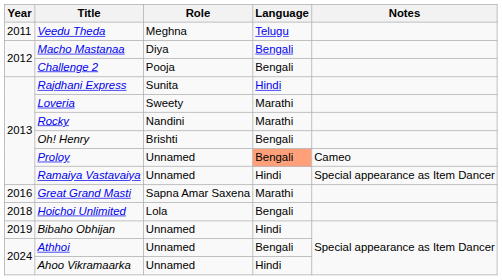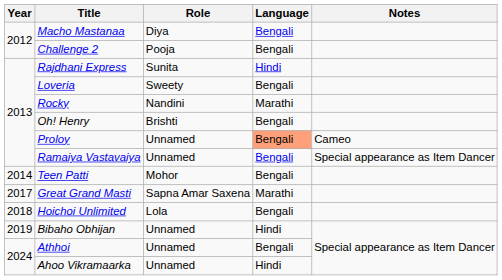 <table class="wikitable sortable">
 <tr>
 <th scope="col">Year</th>
 <th scope="col">Title</th>
 <th scope="col">Role</th>
 <th scope="col">Language</th>
 <th class="unsortable" scope="col">Notes</th>
-</tr>
-<tr>
-<td>2011</td>
-<td><em><a href='#'>Veedu Theda</a></em></td>
-<td>Meghna</td>
-<td><a href='#'>Telugu</a></td>
-<td></td>
 </tr>
 <tr>
 <td rowspan="2">2012</td>
 <td><em><a href='#'>Macho Mastanaa</a></em></td>
 <td>Diya</td>
 <td><a href='#'>Bengali</a></td>
 <td></td>
 </tr>
 <tr>
 <td><em><a href='#'>Challenge 2</a></em></td>
 <td>Pooja</td>
 <td>Bengali</td>
 <td></td>
 </tr>
 <tr>
 <td rowspan="6">2013</td>
 <td><em><a href='#'>Rajdhani Express</a></em></td>
 <td>Sunita</td>
 <td><a href='#'>Hindi</a></td>
 <td></td>
 </tr>
 <tr>
 <td><em><a href='#'>Loveria</a></em></td>
 <td>Sweety</td>
-<td>Marathi</td>
+<td>Bengali</td>
 <td></td>
 </tr>
 <tr>
 <td><em><a href='#'>Rocky</a></em></td>
 <td>Nandini</td>
 <td>Marathi</td>
 <td></td>
 </tr>
 <tr>
 <td><em>Oh! Henry</em></td>
 <td>Brishti</td>
 <td>Bengali</td>
 <td></td>
 </tr>
 <tr>
 <td><em><a href='#'>Proloy</a></em></td>
 <td>Unnamed</td>
 <td style="background: lightsalmon;">Bengali</td>
 <td>Cameo</td>
 </tr>
 <tr>
 <td><em><a href='#'>Ramaiya Vastavaiya</a></em></td>
 <td>Unnamed</td>
-<td>Hindi</td>
+<td><a href='#'>Bengali</a></td>
 <td>Special appearance as Item Dancer</td>
 </tr>
 <tr>
-<td>2016</td>
+<td>2014</td>
+<td><em><a href='#'>Teen Patti</a></em></td>
+<td>Mohor</td>
+<td>Bengali</td>
+<td></td>
+</tr>
+<tr>
+<td>2017</td>
 <td><em><a href='#'>Great Grand Masti</a></em></td>
 <td>Sapna Amar Saxena</td>
 <td>Marathi</td>
 <td></td>
 </tr>
 <tr>
 <td>2018</td>
 <td><em><a href='#'>Hoichoi Unlimited</a></em></td>
 <td>Lola</td>
 <td>Bengali</td>
 <td></td>
 </tr>
 <tr>
 <td>2019</td>
 <td><em>Bibaho Obhijan</em></td>
 <td>Unnamed</td>
 <td>Hindi</td>
 <td rowspan="3">Special appearance as Item Dancer</td>
 </tr>
 <tr>
 <td rowspan="2">2024</td>
 <td><em><a href='#'>Athhoi</a></em></td>
 <td>Unnamed</td>
 <td>Bengali</td>
 </tr>
 <tr>
 <td><em>Ahoo Vikramaarka</em></td>
 <td>Unnamed</td>
 <td>Hindi</td>
 </tr>
 </table>
